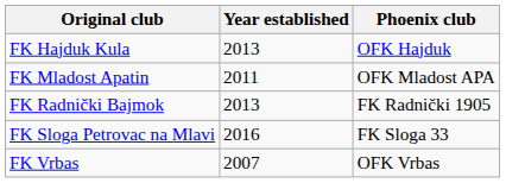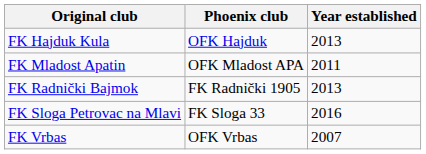 <table class="wikitable">
 <tr>
 <th>Original club</th>
+<th>Phoenix club</th>
 <th>Year established</th>
-<th>Phoenix club</th>
 </tr>
 <tr>
 <td><a href='#'>FK Hajduk Kula</a></td>
+<td><a href='#'>OFK Hajduk</a></td>
 <td>2013</td>
-<td><a href='#'>OFK Hajduk</a></td>
 </tr>
 <tr>
 <td><a href='#'>FK Mladost Apatin</a></td>
+<td>OFK Mladost APA</td>
 <td>2011</td>
-<td>OFK Mladost APA</td>
 </tr>
 <tr>
 <td><a href='#'>FK Radnički Bajmok</a></td>
+<td>FK Radnički 1905</td>
 <td>2013</td>
-<td>FK Radnički 1905</td>
 </tr>
 <tr>
 <td><a href='#'>FK Sloga Petrovac na Mlavi</a></td>
+<td>FK Sloga 33</td>
 <td>2016</td>
-<td>FK Sloga 33</td>
 </tr>
 <tr>
 <td><a href='#'>FK Vrbas</a></td>
+<td>OFK Vrbas</td>
 <td>2007</td>
-<td>OFK Vrbas</td>
 </tr>
 </table>
